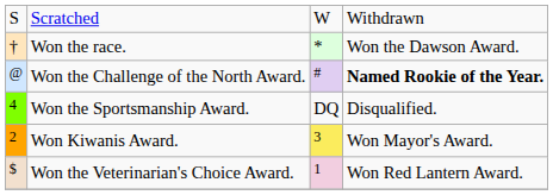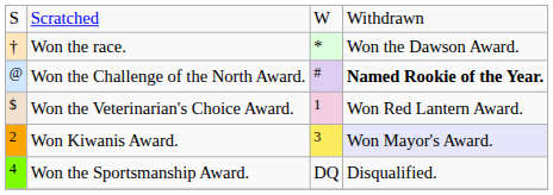 <table class="wikitable">
 <tr>
 <td>S</td>
 <td><a href='#'>Scratched</a></td>
 <td>W</td>
 <td>Withdrawn</td>
 </tr>
 <tr>
 <td style="background-color:#FFE6BD">†</td>
 <td>Won the race.</td>
 <td style="background-color:#DDFFDD">*</td>
 <td>Won the Dawson Award.</td>
 </tr>
 <tr>
 <td style="background-color:#D0E7FF"><sup>@</sup></td>
 <td>Won the Challenge of the North Award.</td>
 <td style="background-color:#E0CEF2"><sup>#</sup></td>
 <td><strong>Named Rookie of the Year.</strong></td>
 </tr>
 <tr>
+<td style="background-color:#f2e0ce"><sup>$</sup></td>
+<td>Won the Veterinarian's Choice Award.</td>
+<td style="background-color:#F2CEE0"><sup>1</sup></td>
+<td>Won Red Lantern Award.</td>
+</tr>
+<tr>
+<td style="background-color:#FFA500"><sup>2</sup></td>
+<td>Won Kiwanis Award.</td>
+<td style="background-color:#FBEC5D"><sup>3</sup></td>
+<td style="background: lavender;">Won Mayor's Award.</td>
+</tr>
+<tr>
 <td style="background-color:#7FFF00"><sup>4</sup></td>
 <td>Won the Sportsmanship Award.</td>
 <td>DQ</td>
 <td>Disqualified.</td>
 </tr>
 <tr>
-<td style="background-color:#FFA500"><sup>2</sup></td>
-<td>Won Kiwanis Award.</td>
-<td style="background-color:#FBEC5D"><sup>3</sup></td>
-<td>Won Mayor's Award.</td>
-</tr>
-<tr>
-<td style="background-color:#f2e0ce"><sup>$</sup></td>
-<td>Won the Veterinarian's Choice Award.</td>
-<td style="background-color:#F2CEE0"><sup>1</sup></td>
-<td>Won Red Lantern Award.</td>
-</tr>
-<tr>
 </tr>
 </table>
